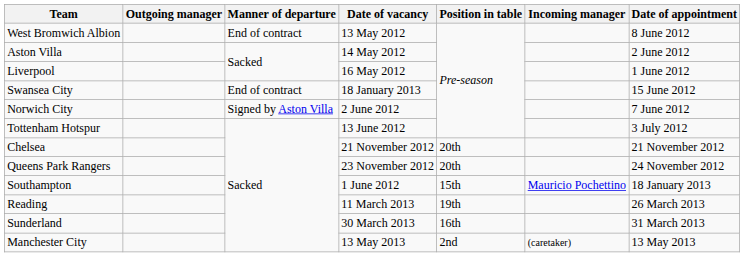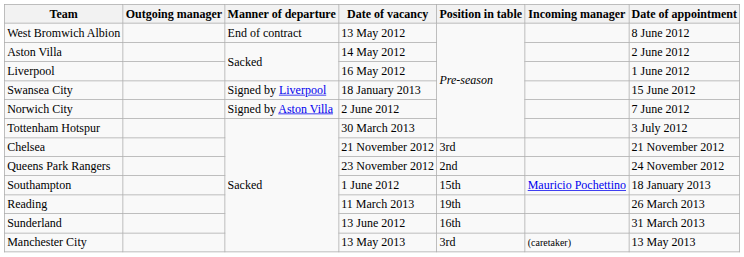 <table class="wikitable sortable">
 <tr>
 <th>Team</th>
 <th>Outgoing manager</th>
 <th>Manner of departure</th>
 <th>Date of vacancy</th>
 <th>Position in table</th>
 <th>Incoming manager</th>
 <th>Date of appointment</th>
 </tr>
 <tr>
 <td>West Bromwich Albion</td>
 <td> </td>
 <td>End of contract</td>
 <td>13 May 2012</td>
 <td rowspan=6><em>Pre-season</em></td>
 <td> </td>
 <td>8 June 2012</td>
 </tr>
 <tr>
 <td>Aston Villa</td>
 <td> </td>
 <td rowspan=2>Sacked</td>
 <td>14 May 2012</td>
 <td> </td>
 <td>2 June 2012</td>
 </tr>
 <tr>
 <td>Liverpool</td>
 <td> </td>
 <td>16 May 2012</td>
 <td> </td>
 <td>1 June 2012</td>
 </tr>
 <tr>
 <td>Swansea City</td>
 <td> </td>
-<td>End of contract</td>
+<td>Signed by <a href='#'>Liverpool</a></td>
 <td>18 January 2013</td>
 <td> </td>
 <td>15 June 2012</td>
 </tr>
 <tr>
 <td>Norwich City</td>
 <td> </td>
 <td>Signed by <a href='#'>Aston Villa</a></td>
 <td>2 June 2012</td>
 <td> </td>
 <td>7 June 2012</td>
 </tr>
 <tr>
 <td>Tottenham Hotspur</td>
 <td> </td>
 <td rowspan="7">Sacked</td>
-<td>13 June 2012</td>
+<td>30 March 2013</td>
 <td> </td>
 <td>3 July 2012</td>
 </tr>
 <tr>
 <td>Chelsea</td>
 <td> </td>
 <td>21 November 2012</td>
-<td>20th</td>
+<td>3rd</td>
 <td> </td>
 <td>21 November 2012</td>
 </tr>
 <tr>
 <td>Queens Park Rangers</td>
 <td> </td>
 <td>23 November 2012</td>
-<td>20th</td>
+<td>2nd</td>
 <td> </td>
 <td>24 November 2012</td>
 </tr>
 <tr>
 <td>Southampton</td>
 <td> </td>
 <td>1 June 2012</td>
 <td>15th</td>
 <td> <a href='#'>Mauricio Pochettino</a></td>
 <td>18 January 2013</td>
 </tr>
 <tr>
 <td>Reading</td>
 <td> </td>
 <td>11 March 2013</td>
 <td>19th</td>
 <td> </td>
 <td>26 March 2013</td>
 </tr>
 <tr>
 <td>Sunderland</td>
 <td> </td>
-<td>30 March 2013</td>
+<td>13 June 2012</td>
 <td>16th</td>
 <td> </td>
 <td>31 March 2013</td>
 </tr>
 <tr>
 <td>Manchester City</td>
 <td> </td>
 <td>13 May 2013</td>
-<td>2nd</td>
+<td>3rd</td>
 <td>  <small>(caretaker)</small></td>
 <td>13 May 2013</td>
 </tr>
 </table>
